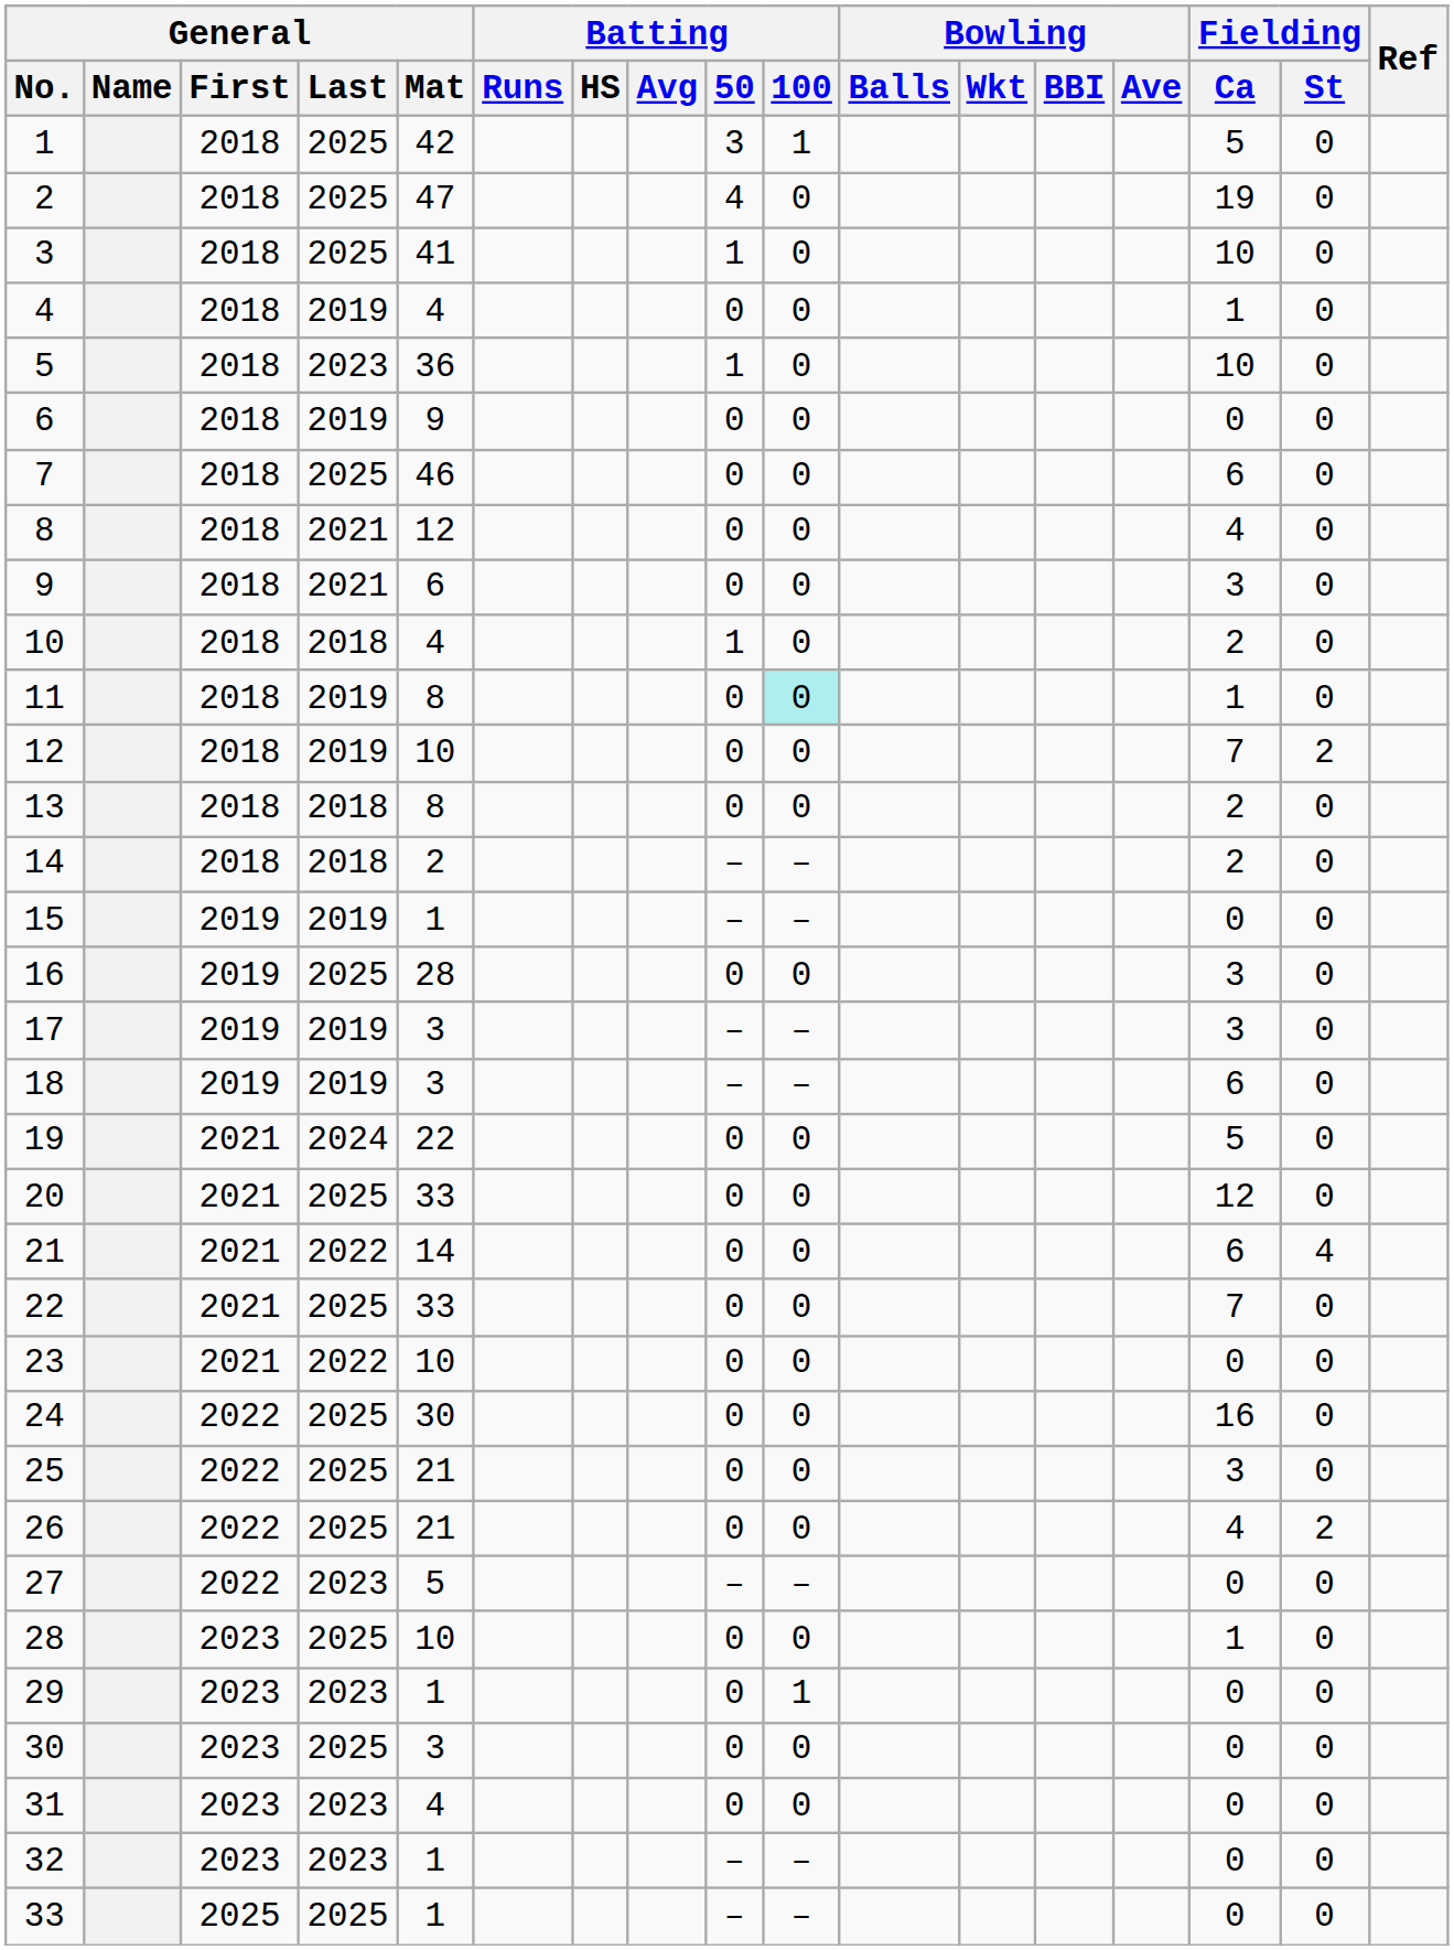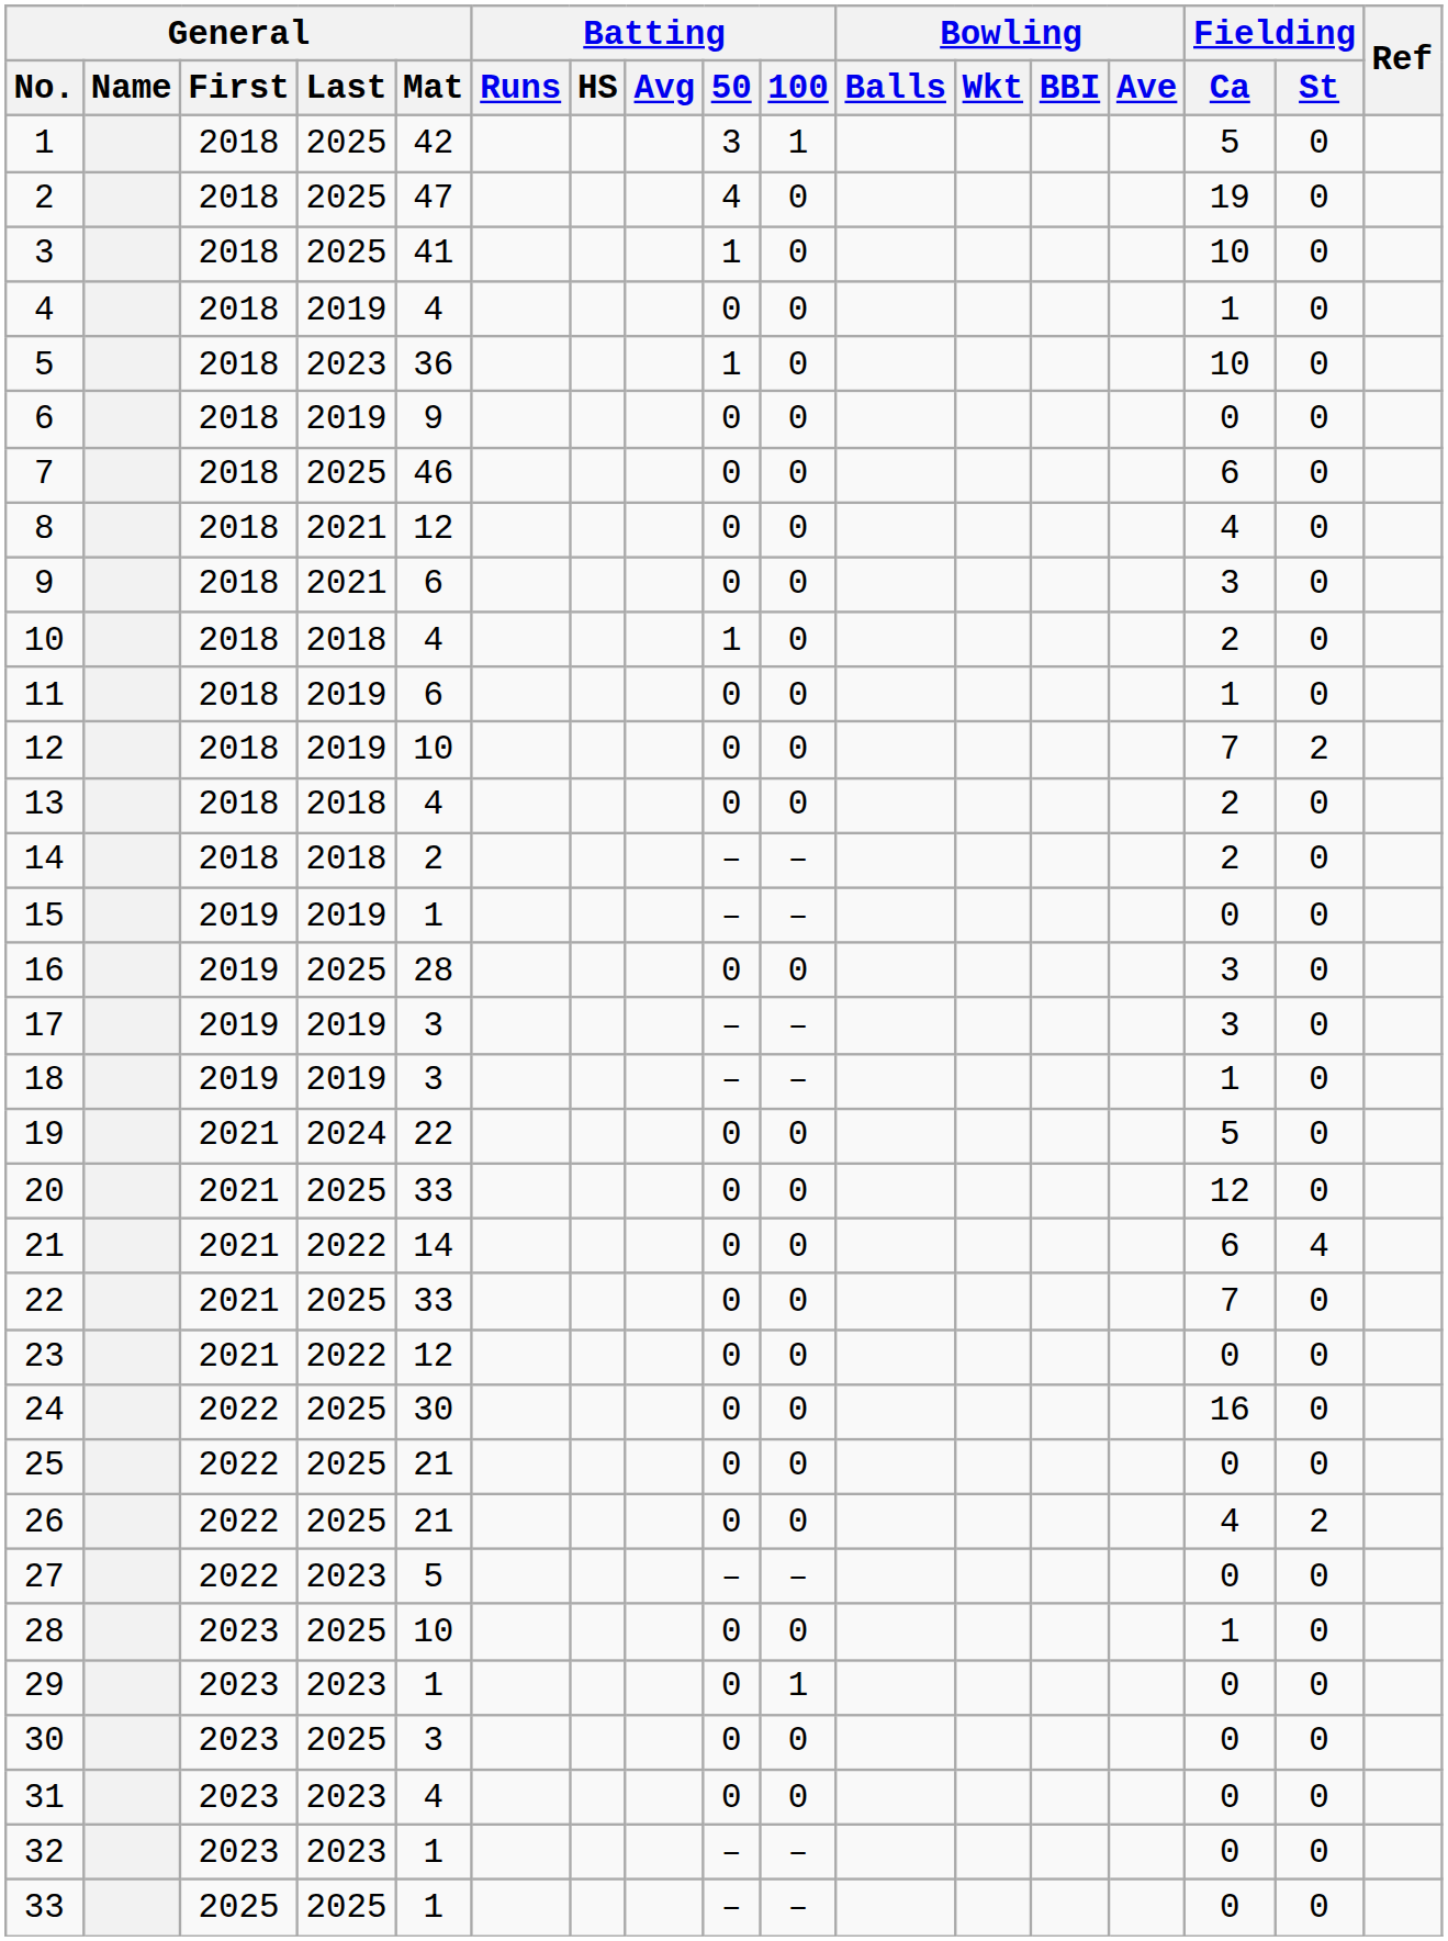 <table class="wikitable plainrowheaders sortable">
 <tr align="center">
 <th scope="col" colspan=5 class="unsortable">General</th>
 <th scope="col" colspan=5 class="unsortable"><a href='#'>Batting</a></th>
 <th scope="col" colspan=4 class="unsortable"><a href='#'>Bowling</a></th>
 <th scope="col" colspan=2 class="unsortable"><a href='#'>Fielding</a></th>
 <th scope="col" rowspan=2 class="unsortable">Ref</th>
 </tr>
 <tr align="center">
 <th scope="col">No.</th>
 <th scope="col">Name</th>
 <th scope="col">First</th>
 <th scope="col">Last</th>
 <th scope="col">Mat</th>
 <th scope="col"><a href='#'>Runs</a></th>
 <th scope="col">HS</th>
 <th scope="col"><a href='#'>Avg</a></th>
 <th scope="col"><a href='#'>50</a></th>
 <th scope="col"><a href='#'>100</a></th>
 <th scope="col"><a href='#'>Balls</a></th>
 <th scope="col"><a href='#'>Wkt</a></th>
 <th scope="col"><a href='#'>BBI</a></th>
 <th scope="col"><a href='#'>Ave</a></th>
 <th scope="col"><a href='#'>Ca</a></th>
 <th scope="col"><a href='#'>St</a></th>
 </tr>
 <tr align="center">
 <td>1</td>
 <th scope="row"></th>
 <td>2018</td>
 <td>2025</td>
 <td>42</td>
 <td></td>
 <td></td>
 <td></td>
 <td>3</td>
 <td>1</td>
 <td></td>
 <td></td>
 <td></td>
 <td></td>
 <td>5</td>
 <td>0</td>
 <td></td>
 </tr>
 <tr align="center">
 <td>2</td>
 <th scope="row"></th>
 <td>2018</td>
 <td>2025</td>
 <td>47</td>
 <td></td>
 <td></td>
 <td></td>
 <td>4</td>
 <td>0</td>
 <td></td>
 <td></td>
 <td></td>
 <td></td>
 <td>19</td>
 <td>0</td>
 <td></td>
 </tr>
 <tr align="center">
 <td>3</td>
 <th scope="row"></th>
 <td>2018</td>
 <td>2025</td>
 <td>41</td>
 <td></td>
 <td></td>
 <td></td>
 <td>1</td>
 <td>0</td>
 <td></td>
 <td></td>
 <td></td>
 <td></td>
 <td>10</td>
 <td>0</td>
 <td></td>
 </tr>
 <tr align="center">
 <td>4</td>
 <th scope="row"></th>
 <td>2018</td>
 <td>2019</td>
 <td>4</td>
 <td></td>
 <td></td>
 <td></td>
 <td>0</td>
 <td>0</td>
 <td></td>
 <td></td>
 <td></td>
 <td></td>
 <td>1</td>
 <td>0</td>
 <td></td>
 </tr>
 <tr align="center">
 <td>5</td>
 <th scope="row"></th>
 <td>2018</td>
 <td>2023</td>
 <td>36</td>
 <td></td>
 <td></td>
 <td></td>
 <td>1</td>
 <td>0</td>
 <td></td>
 <td></td>
 <td></td>
 <td></td>
 <td>10</td>
 <td>0</td>
 <td></td>
 </tr>
 <tr align="center">
 <td>6</td>
 <th scope="row"></th>
 <td>2018</td>
 <td>2019</td>
 <td>9</td>
 <td></td>
 <td></td>
 <td></td>
 <td>0</td>
 <td>0</td>
 <td></td>
 <td></td>
 <td></td>
 <td></td>
 <td>0</td>
 <td>0</td>
 <td></td>
 </tr>
 <tr align="center">
 <td>7</td>
 <th scope="row"></th>
 <td>2018</td>
 <td>2025</td>
 <td>46</td>
 <td></td>
 <td></td>
 <td></td>
 <td>0</td>
 <td>0</td>
 <td></td>
 <td></td>
 <td></td>
 <td></td>
 <td>6</td>
 <td>0</td>
 <td></td>
 </tr>
 <tr align="center">
 <td>8</td>
 <th scope="row"></th>
 <td>2018</td>
 <td>2021</td>
 <td>12</td>
 <td></td>
 <td></td>
 <td></td>
 <td>0</td>
 <td>0</td>
 <td></td>
 <td></td>
 <td></td>
 <td></td>
 <td>4</td>
 <td>0</td>
 <td></td>
 </tr>
 <tr align="center">
 <td>9</td>
 <th scope="row"></th>
 <td>2018</td>
 <td>2021</td>
 <td>6</td>
 <td></td>
 <td></td>
 <td></td>
 <td>0</td>
 <td>0</td>
 <td></td>
 <td></td>
 <td></td>
 <td></td>
 <td>3</td>
 <td>0</td>
 <td></td>
 </tr>
 <tr align="center">
 <td>10</td>
 <th scope="row"></th>
 <td>2018</td>
 <td>2018</td>
 <td>4</td>
 <td></td>
 <td></td>
 <td></td>
 <td>1</td>
 <td>0</td>
 <td></td>
 <td></td>
 <td></td>
 <td></td>
 <td>2</td>
 <td>0</td>
 <td></td>
 </tr>
 <tr align="center">
 <td>11</td>
 <th scope="row"></th>
 <td>2018</td>
 <td>2019</td>
-<td>8</td>
+<td>6</td>
 <td></td>
 <td></td>
 <td></td>
 <td>0</td>
-<td style="background: paleturquoise;">0</td>
+<td>0</td>
 <td></td>
 <td></td>
 <td></td>
 <td></td>
 <td>1</td>
 <td>0</td>
 <td></td>
 </tr>
 <tr align="center">
 <td>12</td>
 <th scope="row"></th>
 <td>2018</td>
 <td>2019</td>
 <td>10</td>
 <td></td>
 <td></td>
 <td></td>
 <td>0</td>
 <td>0</td>
 <td></td>
 <td></td>
 <td></td>
 <td></td>
 <td>7</td>
 <td>2</td>
 <td></td>
 </tr>
 <tr align="center">
 <td>13</td>
 <th scope="row"></th>
 <td>2018</td>
 <td>2018</td>
-<td>8</td>
+<td>4</td>
 <td></td>
 <td></td>
 <td></td>
 <td>0</td>
 <td>0</td>
 <td></td>
 <td></td>
 <td></td>
 <td></td>
 <td>2</td>
 <td>0</td>
 <td></td>
 </tr>
 <tr align="center">
 <td>14</td>
 <th scope="row"></th>
 <td>2018</td>
 <td>2018</td>
 <td>2</td>
 <td></td>
 <td></td>
 <td></td>
 <td>–</td>
 <td>–</td>
 <td></td>
 <td></td>
 <td></td>
 <td></td>
 <td>2</td>
 <td>0</td>
 <td></td>
 </tr>
 <tr align="center">
 <td>15</td>
 <th scope="row"></th>
 <td>2019</td>
 <td>2019</td>
 <td>1</td>
 <td></td>
 <td></td>
 <td></td>
 <td>–</td>
 <td>–</td>
 <td></td>
 <td></td>
 <td></td>
 <td></td>
 <td>0</td>
 <td>0</td>
 <td></td>
 </tr>
 <tr align="center">
 <td>16</td>
 <th scope="row"></th>
 <td>2019</td>
 <td>2025</td>
 <td>28</td>
 <td></td>
 <td></td>
 <td></td>
 <td>0</td>
 <td>0</td>
 <td></td>
 <td></td>
 <td></td>
 <td></td>
 <td>3</td>
 <td>0</td>
 <td></td>
 </tr>
 <tr align="center">
 <td>17</td>
 <th scope="row"></th>
 <td>2019</td>
 <td>2019</td>
 <td>3</td>
 <td></td>
 <td></td>
 <td></td>
 <td>–</td>
 <td>–</td>
 <td></td>
 <td></td>
 <td></td>
 <td></td>
 <td>3</td>
 <td>0</td>
 <td></td>
 </tr>
 <tr align="center">
 <td>18</td>
 <th scope="row"></th>
 <td>2019</td>
 <td>2019</td>
 <td>3</td>
 <td></td>
 <td></td>
 <td></td>
 <td>–</td>
 <td>–</td>
 <td></td>
 <td></td>
 <td></td>
 <td></td>
-<td>6</td>
+<td>1</td>
 <td>0</td>
 <td></td>
 </tr>
 <tr align="center">
 <td>19</td>
 <th scope="row"></th>
 <td>2021</td>
 <td>2024</td>
 <td>22</td>
 <td></td>
 <td></td>
 <td></td>
 <td>0</td>
 <td>0</td>
 <td></td>
 <td></td>
 <td></td>
 <td></td>
 <td>5</td>
 <td>0</td>
 <td></td>
 </tr>
 <tr align="center">
 <td>20</td>
 <th scope="row"></th>
 <td>2021</td>
 <td>2025</td>
 <td>33</td>
 <td></td>
 <td></td>
 <td></td>
 <td>0</td>
 <td>0</td>
 <td></td>
 <td></td>
 <td></td>
 <td></td>
 <td>12</td>
 <td>0</td>
 <td></td>
 </tr>
 <tr align="center">
 <td>21</td>
 <th scope="row"></th>
 <td>2021</td>
 <td>2022</td>
 <td>14</td>
 <td></td>
 <td></td>
 <td></td>
 <td>0</td>
 <td>0</td>
 <td></td>
 <td></td>
 <td></td>
 <td></td>
 <td>6</td>
 <td>4</td>
 <td></td>
 </tr>
 <tr align="center">
 <td>22</td>
 <th scope="row"></th>
 <td>2021</td>
 <td>2025</td>
 <td>33</td>
 <td></td>
 <td></td>
 <td></td>
 <td>0</td>
 <td>0</td>
 <td></td>
 <td></td>
 <td></td>
 <td></td>
 <td>7</td>
 <td>0</td>
 <td></td>
 </tr>
 <tr align="center">
 <td>23</td>
 <th scope="row"></th>
 <td>2021</td>
 <td>2022</td>
-<td>10</td>
+<td>12</td>
 <td></td>
 <td></td>
 <td></td>
 <td>0</td>
 <td>0</td>
 <td></td>
 <td></td>
 <td></td>
 <td></td>
 <td>0</td>
 <td>0</td>
 <td></td>
 </tr>
 <tr align="center">
 <td>24</td>
 <th scope="row"></th>
 <td>2022</td>
 <td>2025</td>
 <td>30</td>
 <td></td>
 <td></td>
 <td></td>
 <td>0</td>
 <td>0</td>
 <td></td>
 <td></td>
 <td></td>
 <td></td>
 <td>16</td>
 <td>0</td>
 <td></td>
 </tr>
 <tr align="center">
 <td>25</td>
 <th scope="row"></th>
 <td>2022</td>
 <td>2025</td>
 <td>21</td>
 <td></td>
 <td></td>
 <td></td>
 <td>0</td>
 <td>0</td>
 <td></td>
 <td></td>
 <td></td>
 <td></td>
-<td>3</td>
+<td>0</td>
 <td>0</td>
 <td></td>
 </tr>
 <tr align="center">
 <td>26</td>
 <th scope="row"></th>
 <td>2022</td>
 <td>2025</td>
 <td>21</td>
 <td></td>
 <td></td>
 <td></td>
 <td>0</td>
 <td>0</td>
 <td></td>
 <td></td>
 <td></td>
 <td></td>
 <td>4</td>
 <td>2</td>
 <td></td>
 </tr>
 <tr align="center">
 <td>27</td>
 <th scope="row"></th>
 <td>2022</td>
 <td>2023</td>
 <td>5</td>
 <td></td>
 <td></td>
 <td></td>
 <td>–</td>
 <td>–</td>
 <td></td>
 <td></td>
 <td></td>
 <td></td>
 <td>0</td>
 <td>0</td>
 <td></td>
 </tr>
 <tr align="center">
 <td>28</td>
 <th scope="row"></th>
 <td>2023</td>
 <td>2025</td>
 <td>10</td>
 <td></td>
 <td></td>
 <td></td>
 <td>0</td>
 <td>0</td>
 <td></td>
 <td></td>
 <td></td>
 <td></td>
 <td>1</td>
 <td>0</td>
 <td></td>
 </tr>
 <tr align="center">
 <td>29</td>
 <th scope="row"></th>
 <td>2023</td>
 <td>2023</td>
 <td>1</td>
 <td></td>
 <td></td>
 <td></td>
 <td>0</td>
 <td>1</td>
 <td></td>
 <td></td>
 <td></td>
 <td></td>
 <td>0</td>
 <td>0</td>
 <td></td>
 </tr>
 <tr align="center">
 <td>30</td>
 <th scope="row"></th>
 <td>2023</td>
 <td>2025</td>
 <td>3</td>
 <td></td>
 <td></td>
 <td></td>
 <td>0</td>
 <td>0</td>
 <td></td>
 <td></td>
 <td></td>
 <td></td>
 <td>0</td>
 <td>0</td>
 <td></td>
 </tr>
 <tr align="center">
 <td>31</td>
 <th scope="row"></th>
 <td>2023</td>
 <td>2023</td>
 <td>4</td>
 <td></td>
 <td></td>
 <td></td>
 <td>0</td>
 <td>0</td>
 <td></td>
 <td></td>
 <td></td>
 <td></td>
 <td>0</td>
 <td>0</td>
 <td></td>
 </tr>
 <tr align="center">
 <td>32</td>
 <th scope="row"></th>
 <td>2023</td>
 <td>2023</td>
 <td>1</td>
 <td></td>
 <td></td>
 <td></td>
 <td>–</td>
 <td>–</td>
 <td></td>
 <td></td>
 <td></td>
 <td></td>
 <td>0</td>
 <td>0</td>
 <td></td>
 </tr>
 <tr align="center">
 <td>33</td>
 <th scope="row"></th>
 <td>2025</td>
 <td>2025</td>
 <td>1</td>
 <td></td>
 <td></td>
 <td></td>
 <td>–</td>
 <td>–</td>
 <td></td>
 <td></td>
 <td></td>
 <td></td>
 <td>0</td>
 <td>0</td>
 <td></td>
 </tr>
 </table>
